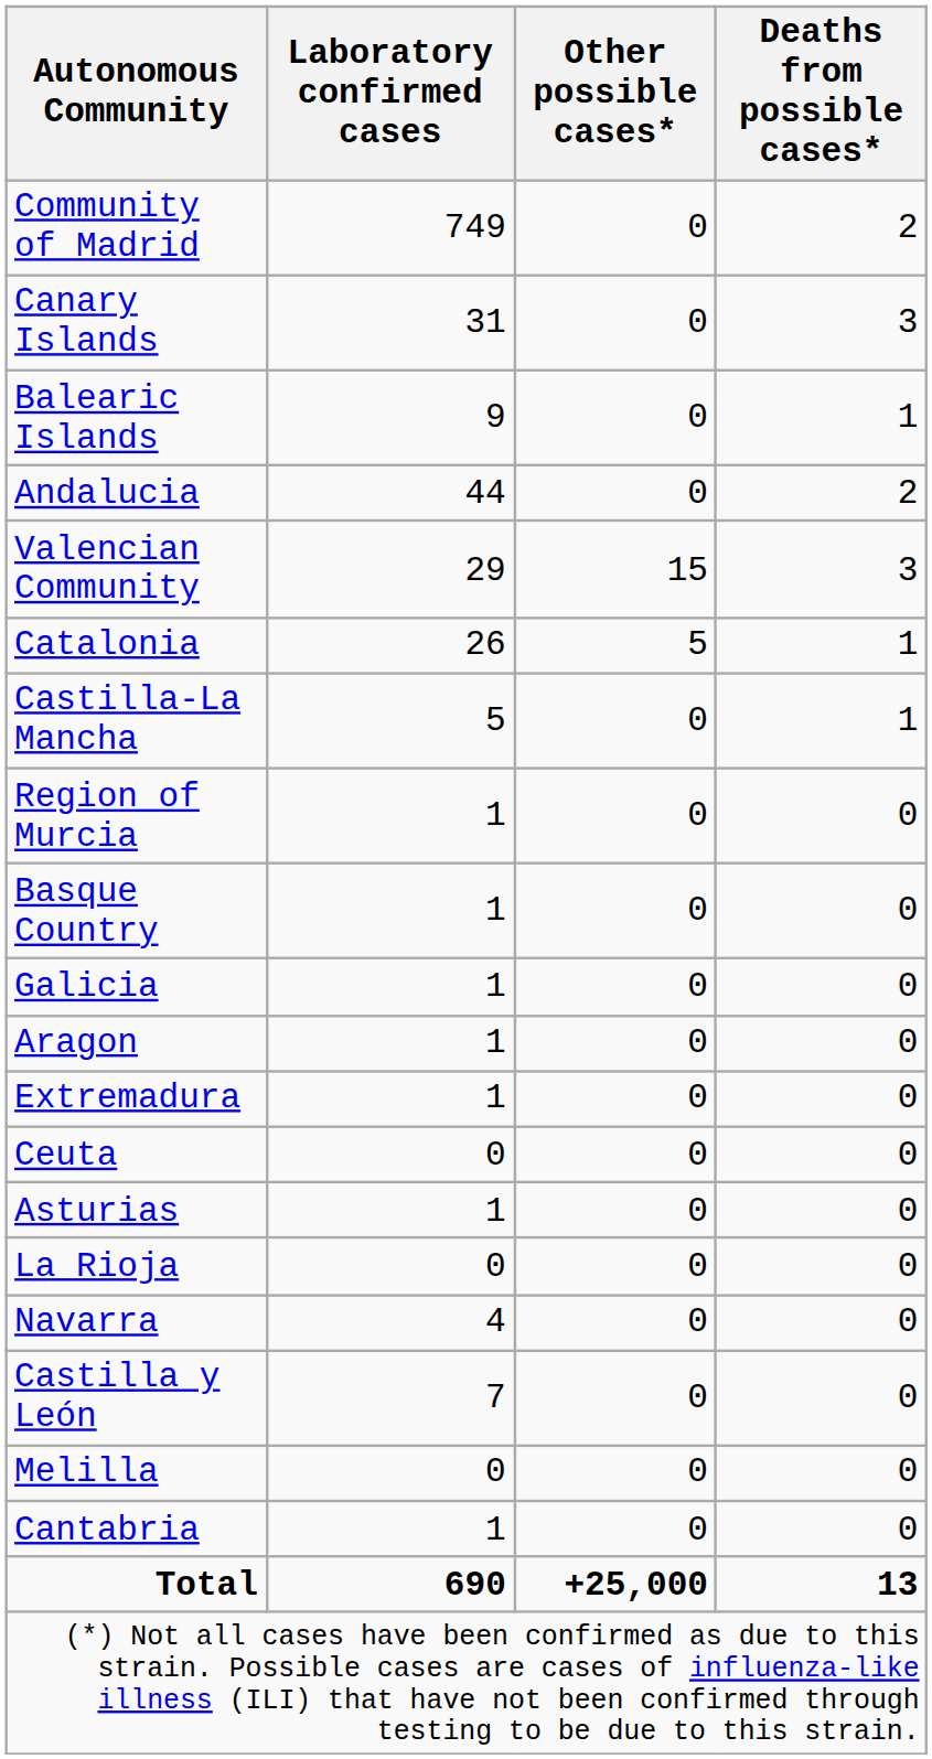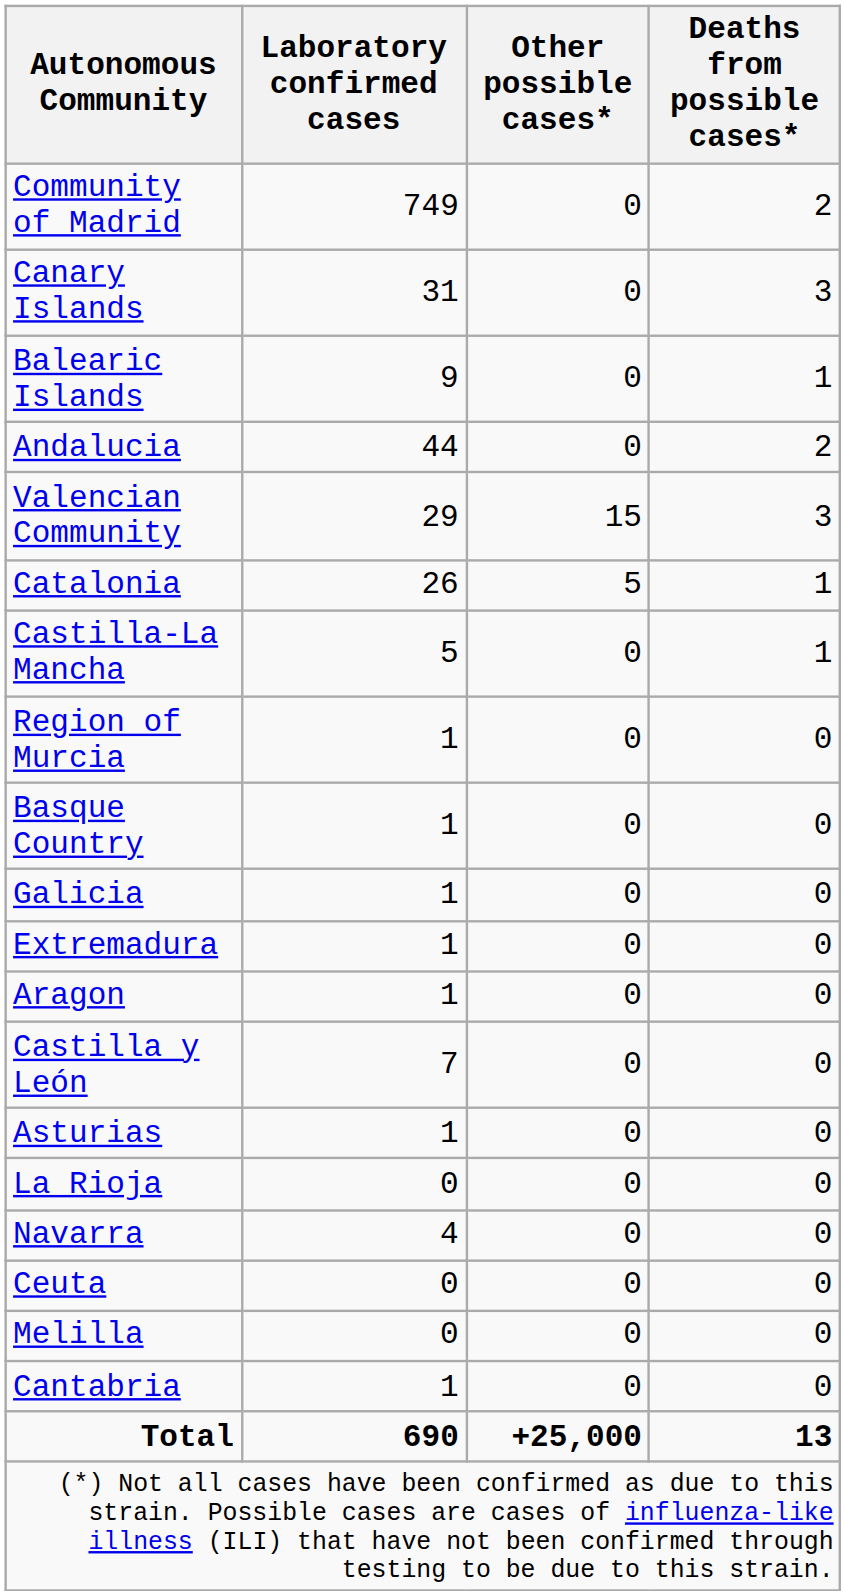 <table class="wikitable" style="float:right; margin:0.5em 0 0.5em 1em; text-align:right; width:350px">
 <tr>
 <th>Autonomous Community</th>
 <th>Laboratory confirmed cases</th>
 <th>Other possible cases*</th>
 <th>Deaths from possible cases*</th>
 </tr>
 <tr>
 <td align="left"><a href='#'>Community of Madrid</a></td>
 <td>749</td>
 <td>0</td>
 <td>2</td>
 </tr>
 <tr>
 <td align="left"><a href='#'>Canary Islands</a></td>
 <td>31</td>
 <td>0</td>
 <td>3</td>
 </tr>
 <tr>
 <td align="left"><a href='#'>Balearic Islands</a></td>
 <td>9</td>
 <td>0</td>
 <td>1</td>
 </tr>
 <tr>
 <td align="left"><a href='#'>Andalucia</a></td>
 <td>44</td>
 <td>0</td>
 <td>2</td>
 </tr>
 <tr>
 <td align="left"><a href='#'>Valencian Community</a></td>
 <td>29</td>
 <td>15</td>
 <td>3</td>
 </tr>
 <tr>
 <td align="left"><a href='#'>Catalonia</a></td>
 <td>26</td>
 <td>5</td>
 <td>1</td>
 </tr>
 <tr>
 <td align="left"><a href='#'>Castilla-La Mancha</a></td>
 <td>5</td>
 <td>0</td>
 <td>1</td>
 </tr>
 <tr>
 <td align="left"><a href='#'>Region of Murcia</a></td>
 <td>1</td>
 <td>0</td>
 <td>0</td>
 </tr>
 <tr>
 <td align="left"><a href='#'>Basque Country</a></td>
 <td>1</td>
 <td>0</td>
 <td>0</td>
 </tr>
 <tr>
 <td align="left"><a href='#'>Galicia</a></td>
 <td>1</td>
 <td>0</td>
 <td>0</td>
 </tr>
 <tr>
+<td align="left"><a href='#'>Extremadura</a></td>
+<td>1</td>
+<td>0</td>
+<td>0</td>
+</tr>
+<tr>
 <td align="left"><a href='#'>Aragon</a></td>
 <td>1</td>
 <td>0</td>
 <td>0</td>
 </tr>
 <tr>
-<td align="left"><a href='#'>Extremadura</a></td>
-<td>1</td>
-<td>0</td>
-<td>0</td>
-</tr>
-<tr>
-<td align="left"><a href='#'>Ceuta</a></td>
-<td>0</td>
+<td align="left"><a href='#'>Castilla y León</a></td>
+<td>7</td>
 <td>0</td>
 <td>0</td>
 </tr>
 <tr>
 <td align="left"><a href='#'>Asturias</a></td>
 <td>1</td>
 <td>0</td>
 <td>0</td>
 </tr>
 <tr>
 <td align="left"><a href='#'>La Rioja</a></td>
 <td>0</td>
 <td>0</td>
 <td>0</td>
 </tr>
 <tr>
 <td align="left"><a href='#'>Navarra</a></td>
 <td>4</td>
 <td>0</td>
 <td>0</td>
 </tr>
 <tr>
-<td align="left"><a href='#'>Castilla y León</a></td>
-<td>7</td>
+<td align="left"><a href='#'>Ceuta</a></td>
+<td>0</td>
 <td>0</td>
 <td>0</td>
 </tr>
 <tr>
 <td align="left"><a href='#'>Melilla</a></td>
 <td>0</td>
 <td>0</td>
 <td>0</td>
 </tr>
 <tr>
 <td align="left"><a href='#'>Cantabria</a></td>
 <td>1</td>
 <td>0</td>
 <td>0</td>
 </tr>
 <tr style="font-weight:bold">
 <td>Total</td>
 <td>690</td>
 <td>+25,000</td>
 <td>13</td>
 </tr>
 <tr>
 <td colspan="4" style="font-size:80%">(*) Not all cases have been confirmed as due to this strain. Possible cases are cases of <a href='#'>influenza-like illness</a> (ILI) that have not been confirmed through testing to be due to this strain.</td>
 </tr>
 </table>
